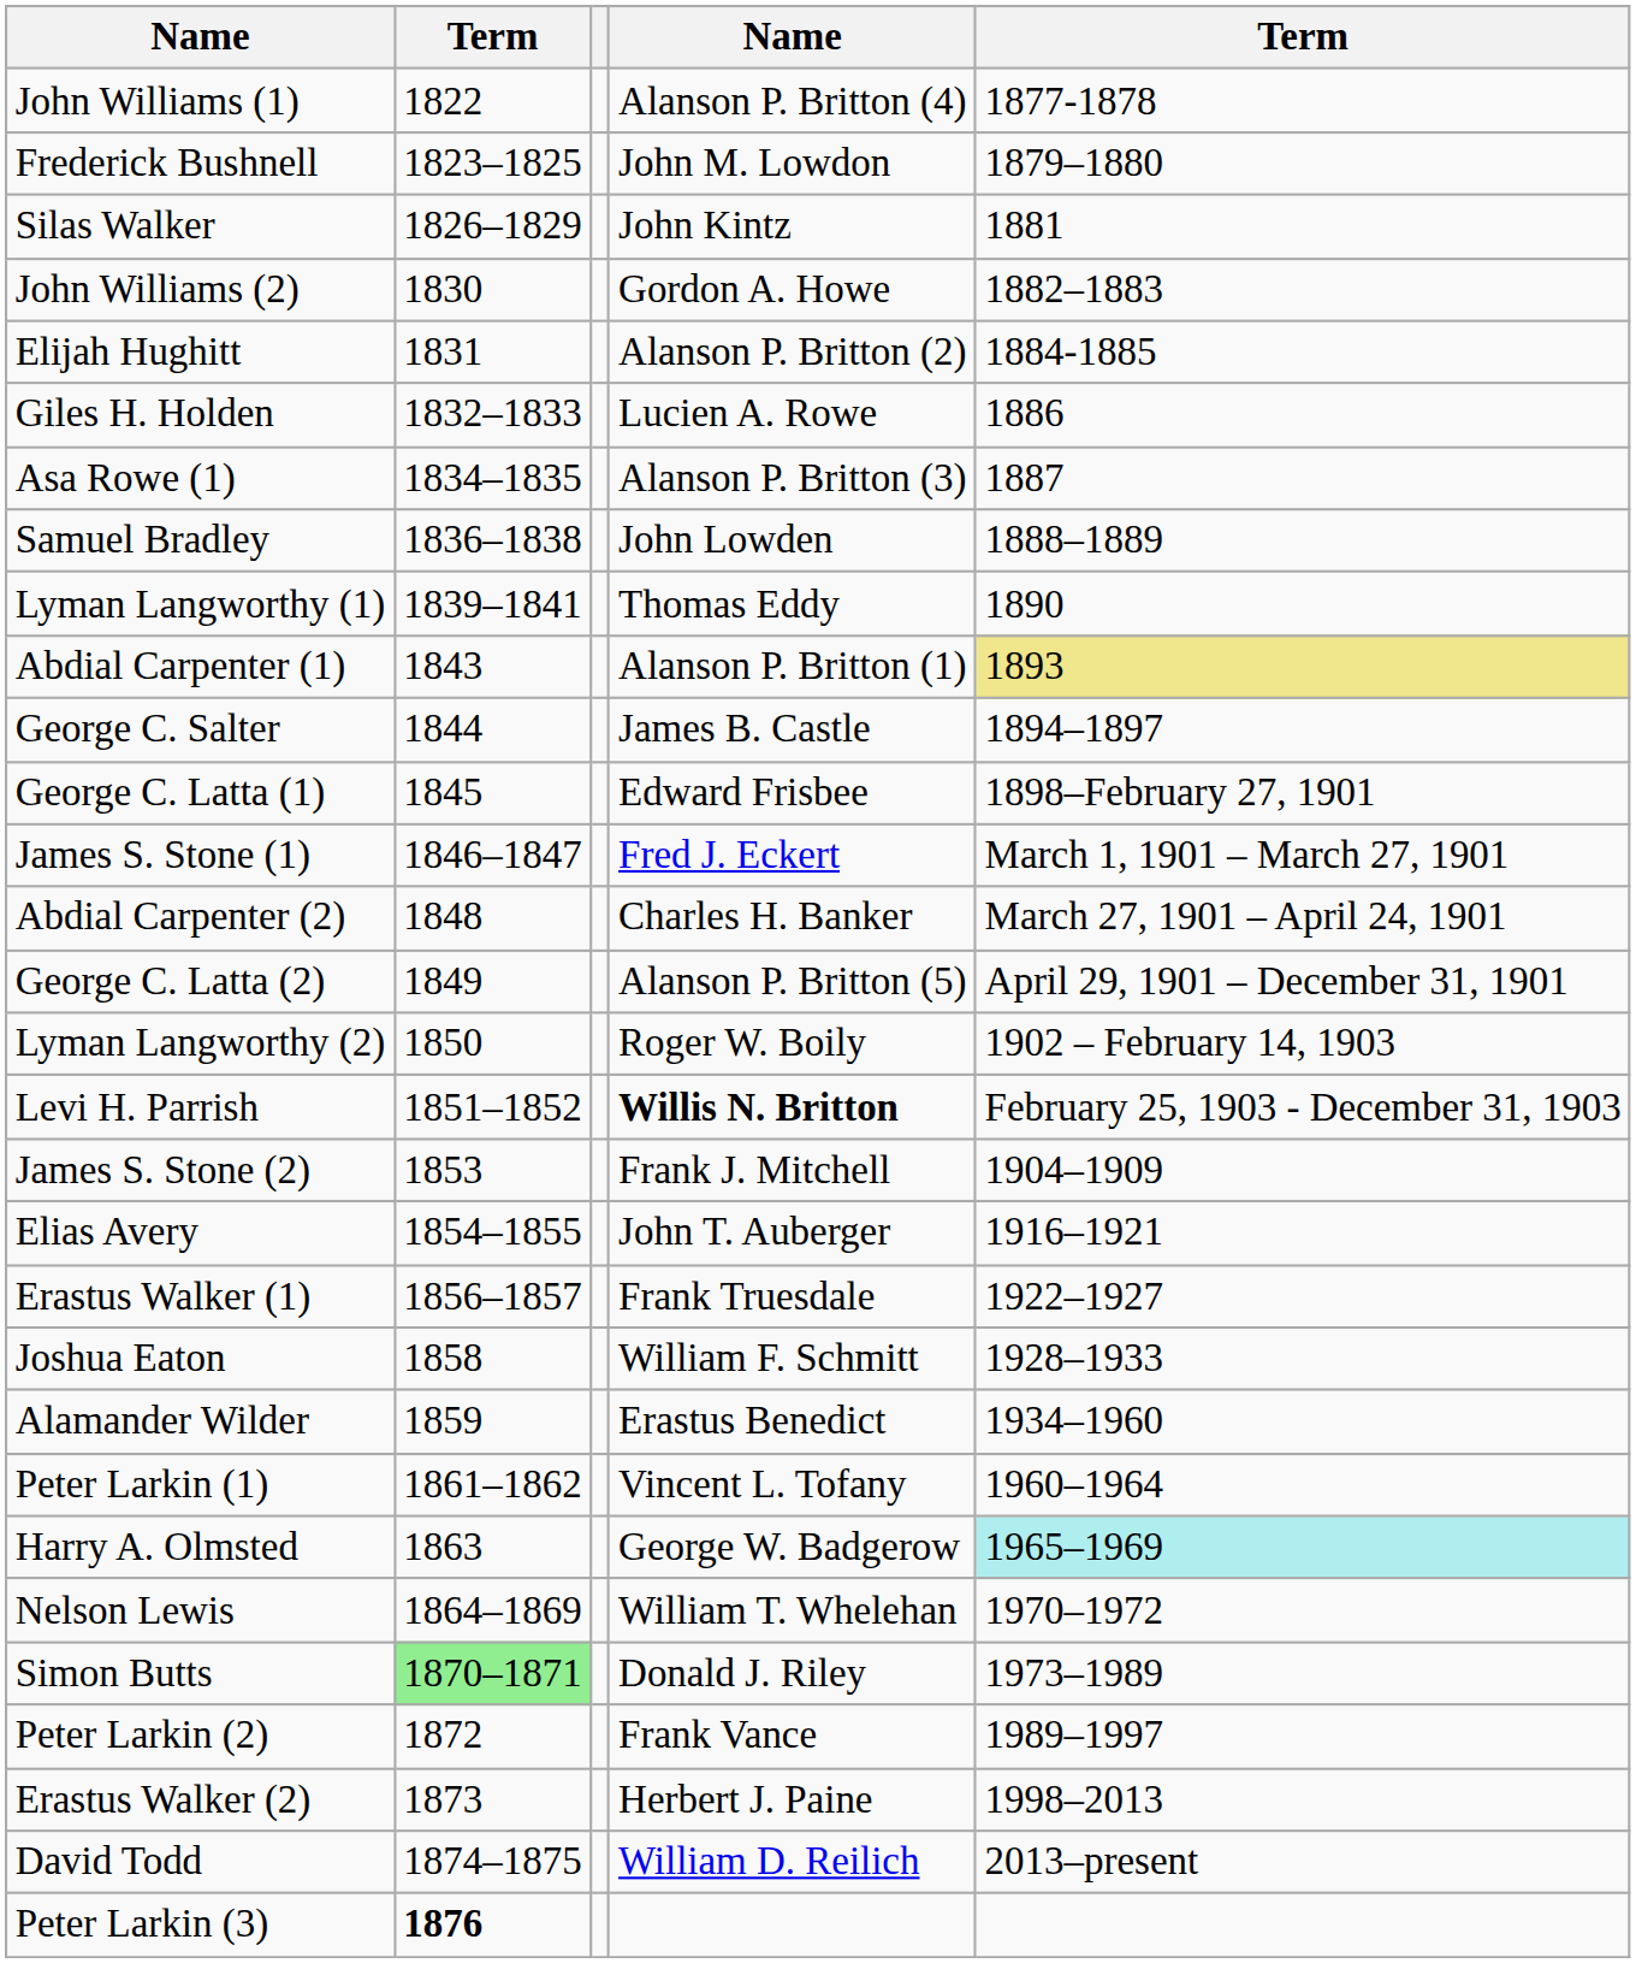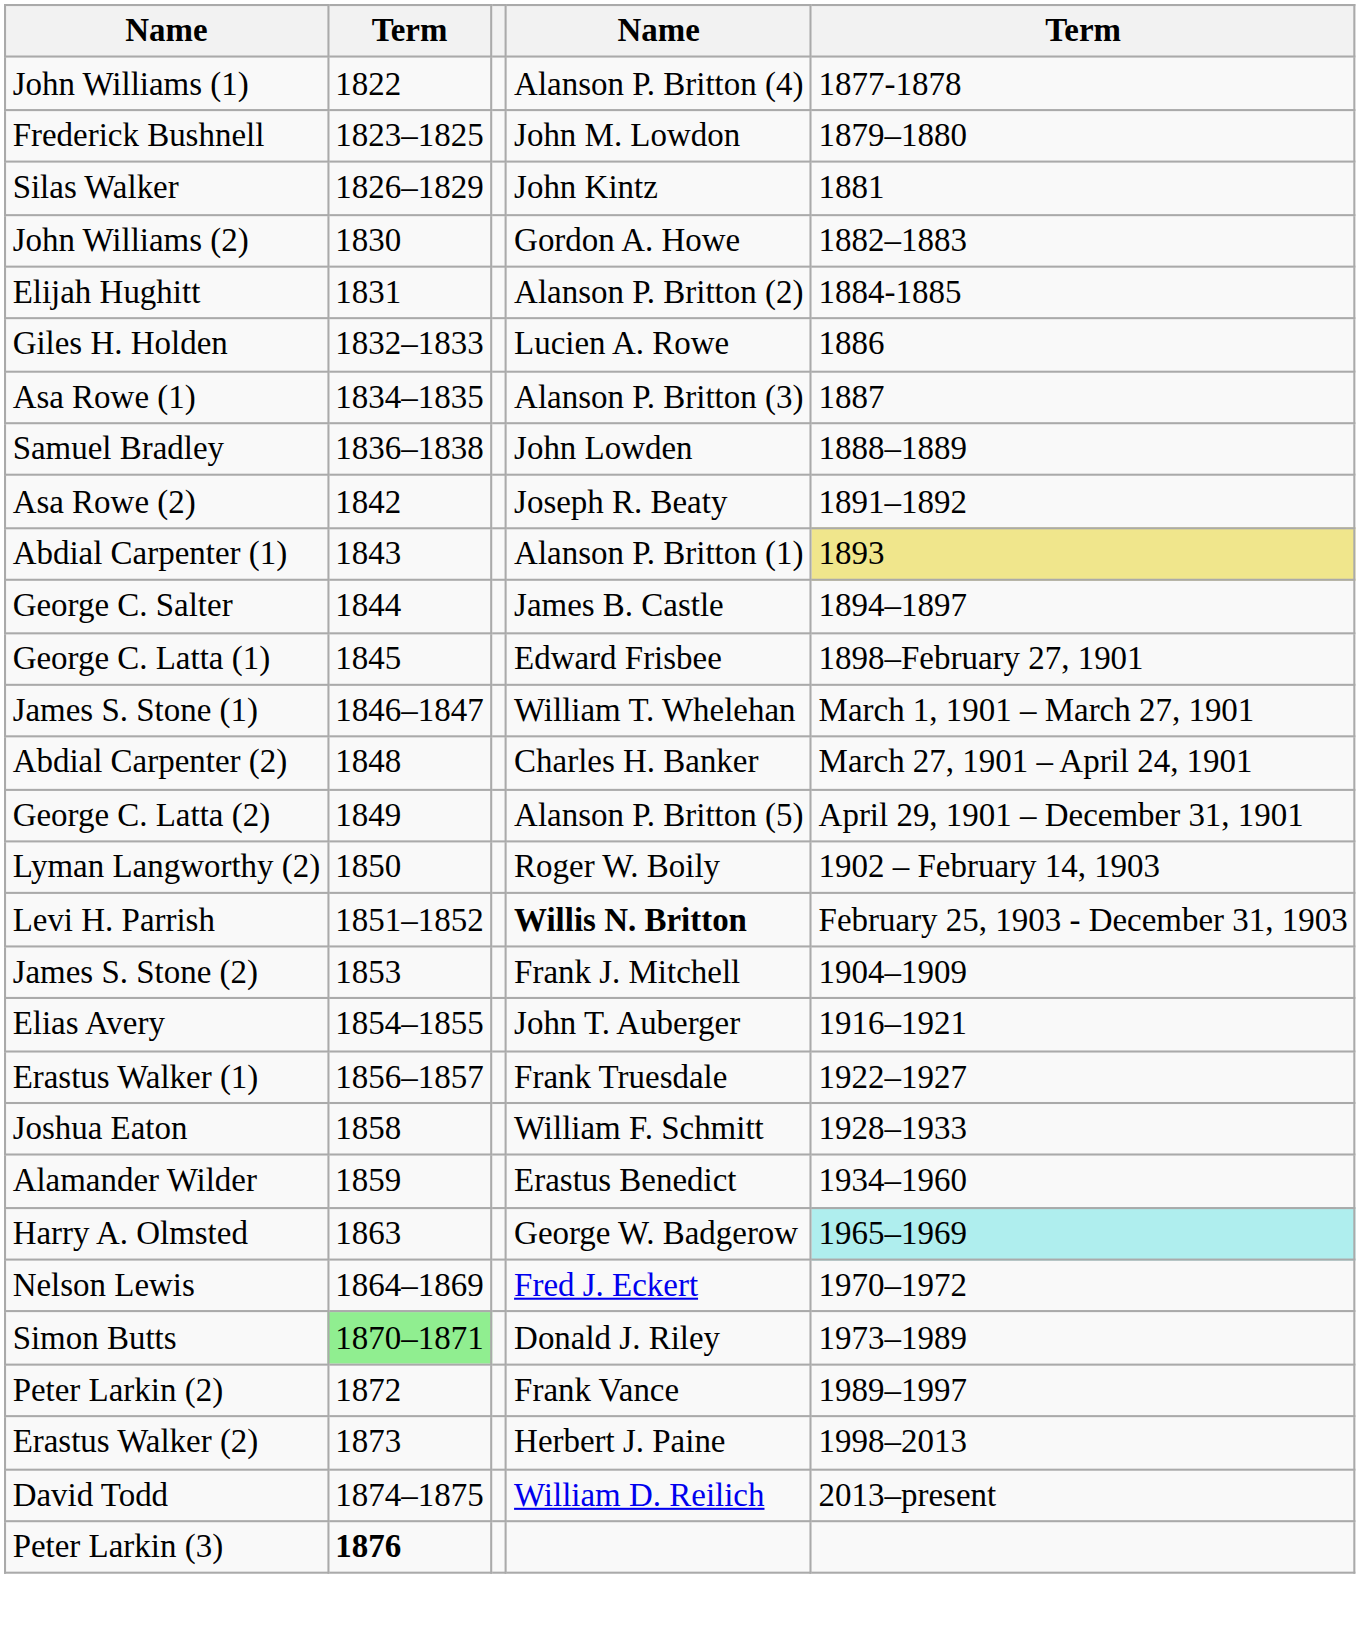 <table class="wikitable">
 <tr>
 <th>Name</th>
 <th>Term</th>
 <th></th>
 <th>Name</th>
 <th>Term</th>
 </tr>
 <tr>
 <td>John Williams (1)</td>
 <td>1822</td>
 <td></td>
 <td>Alanson P. Britton (4)</td>
 <td>1877-1878</td>
 </tr>
 <tr>
 <td>Frederick Bushnell</td>
 <td>1823–1825</td>
 <td></td>
 <td>John M. Lowdon</td>
 <td>1879–1880</td>
 </tr>
 <tr>
 <td>Silas Walker</td>
 <td>1826–1829</td>
 <td></td>
 <td>John Kintz</td>
 <td>1881</td>
 </tr>
 <tr>
 <td>John Williams (2)</td>
 <td>1830</td>
 <td></td>
 <td>Gordon A. Howe</td>
 <td>1882–1883</td>
 </tr>
 <tr>
 <td>Elijah Hughitt</td>
 <td>1831</td>
 <td></td>
 <td>Alanson P. Britton (2)</td>
 <td>1884-1885</td>
 </tr>
 <tr>
 <td>Giles H. Holden</td>
 <td>1832–1833</td>
 <td></td>
 <td>Lucien A. Rowe</td>
 <td>1886</td>
 </tr>
 <tr>
 <td>Asa Rowe (1)</td>
 <td>1834–1835</td>
 <td></td>
 <td>Alanson P. Britton (3)</td>
 <td>1887</td>
 </tr>
 <tr>
 <td>Samuel Bradley</td>
 <td>1836–1838</td>
 <td></td>
 <td>John Lowden</td>
 <td>1888–1889</td>
 </tr>
 <tr>
-<td>Lyman Langworthy (1)</td>
-<td>1839–1841</td>
+<td>Asa Rowe (2)</td>
+<td>1842</td>
 <td></td>
-<td>Thomas Eddy</td>
-<td>1890</td>
+<td>Joseph R. Beaty</td>
+<td>1891–1892</td>
 </tr>
 <tr>
 <td>Abdial Carpenter (1)</td>
 <td>1843</td>
 <td></td>
 <td>Alanson P. Britton (1)</td>
 <td style="background: khaki;">1893</td>
 </tr>
 <tr>
 <td>George C. Salter</td>
 <td>1844</td>
 <td></td>
 <td>James B. Castle</td>
 <td>1894–1897</td>
 </tr>
 <tr>
 <td>George C. Latta (1)</td>
 <td>1845</td>
 <td></td>
 <td>Edward Frisbee</td>
 <td>1898–February 27, 1901</td>
 </tr>
 <tr>
 <td>James S. Stone (1)</td>
 <td>1846–1847</td>
 <td></td>
-<td><a href='#'>Fred J. Eckert</a></td>
+<td>William T. Whelehan</td>
 <td>March 1, 1901 – March 27, 1901</td>
 </tr>
 <tr>
 <td>Abdial Carpenter (2)</td>
 <td>1848</td>
 <td></td>
 <td>Charles H. Banker</td>
 <td>March 27, 1901 – April 24, 1901</td>
 </tr>
 <tr>
 <td>George C. Latta (2)</td>
 <td>1849</td>
 <td></td>
 <td>Alanson P. Britton (5)</td>
 <td>April 29, 1901 – December 31, 1901</td>
 </tr>
 <tr>
 <td>Lyman Langworthy (2)</td>
 <td>1850</td>
 <td></td>
 <td>Roger W. Boily</td>
 <td>1902 – February 14, 1903</td>
 </tr>
 <tr>
 <td>Levi H. Parrish</td>
 <td>1851–1852</td>
 <td></td>
 <td><strong>Willis N. Britton</strong></td>
 <td>February 25, 1903 - December 31, 1903</td>
 </tr>
 <tr>
 <td>James S. Stone (2)</td>
 <td>1853</td>
 <td></td>
 <td>Frank J. Mitchell</td>
 <td>1904–1909</td>
 </tr>
 <tr>
 <td>Elias Avery</td>
 <td>1854–1855</td>
 <td></td>
 <td>John T. Auberger</td>
 <td>1916–1921</td>
 </tr>
 <tr>
 <td>Erastus Walker (1)</td>
 <td>1856–1857</td>
 <td></td>
 <td>Frank Truesdale</td>
 <td>1922–1927</td>
 </tr>
 <tr>
 <td>Joshua Eaton</td>
 <td>1858</td>
 <td></td>
 <td>William F. Schmitt</td>
 <td>1928–1933</td>
 </tr>
 <tr>
 <td>Alamander Wilder</td>
 <td>1859</td>
 <td></td>
 <td>Erastus Benedict</td>
 <td>1934–1960</td>
 </tr>
 <tr>
-<td>Peter Larkin (1)</td>
-<td>1861–1862</td>
-<td></td>
-<td>Vincent L. Tofany</td>
-<td>1960–1964</td>
-</tr>
-<tr>
 <td>Harry A. Olmsted</td>
 <td>1863</td>
 <td></td>
 <td>George W. Badgerow</td>
 <td style="background: paleturquoise;">1965–1969</td>
 </tr>
 <tr>
 <td>Nelson Lewis</td>
 <td>1864–1869</td>
 <td></td>
-<td>William T. Whelehan</td>
+<td><a href='#'>Fred J. Eckert</a></td>
 <td>1970–1972</td>
 </tr>
 <tr>
 <td>Simon Butts</td>
 <td style="background: lightgreen;">1870–1871</td>
 <td></td>
 <td>Donald J. Riley</td>
 <td>1973–1989</td>
 </tr>
 <tr>
 <td>Peter Larkin (2)</td>
 <td>1872</td>
 <td></td>
 <td>Frank Vance</td>
 <td>1989–1997</td>
 </tr>
 <tr>
 <td>Erastus Walker (2)</td>
 <td>1873</td>
 <td></td>
 <td>Herbert J. Paine</td>
 <td>1998–2013</td>
 </tr>
 <tr>
 <td>David Todd</td>
 <td>1874–1875</td>
 <td></td>
 <td><a href='#'>William D. Reilich</a></td>
 <td>2013–present</td>
 </tr>
 <tr>
 <td>Peter Larkin (3)</td>
 <td><strong>1876</strong></td>
 <td></td>
 <td></td>
 <td></td>
 </tr>
 </table>
